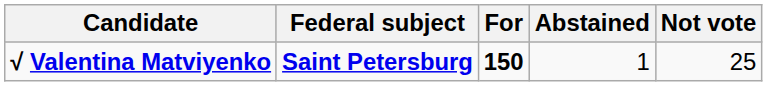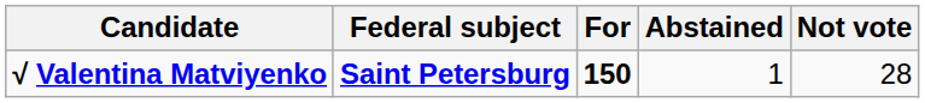 <table class=wikitable>
 <tr>
 <th>Candidate</th>
 <th>Federal subject</th>
 <th>For</th>
 <th>Abstained</th>
 <th>Not vote</th>
 </tr>
 <tr>
 <td><strong>√ <a href='#'>Valentina Matviyenko</a></strong></td>
 <td><strong><a href='#'>Saint Petersburg</a></strong></td>
 <td style="text-align:right"><strong>150</strong></td>
 <td style="text-align:right">1</td>
-<td style="text-align:right">25</td>
+<td style="text-align:right">28</td>
 </tr>
 </table>
